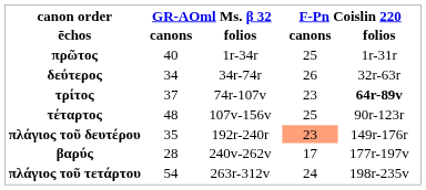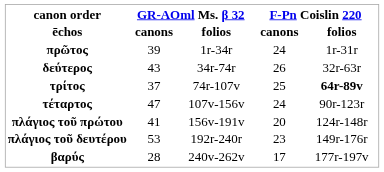 <table style="margin-left: auto; margin-right: auto; border-spacing: 2px; border: 1px solid darkgray;">
 <tr>
 <th>canon order</th>
 <th colspan="2" style="width: 150px;"><a href='#'>GR-AOml</a> Ms. <a href='#'>β 32</a></th>
 <th colspan="2" style="width: 150px;"><a href='#'>F-Pn</a> Coislin <a href='#'>220</a></th>
 </tr>
 <tr>
 <th scope="col">ēchos</th>
 <th scope="col">canons</th>
 <th scope="col">folios</th>
 <th scope="col">canons</th>
 <th scope="col">folios</th>
 </tr>
 <tr style="text-align: center;">
 <th>πρῶτος</th>
-<td>40</td>
+<td>39</td>
 <td>1r-34r</td>
-<td>25</td>
+<td>24</td>
 <td>1r-31r</td>
 </tr>
 <tr style="text-align: center;">
 <th>δεύτερος</th>
-<td>34</td>
+<td>43</td>
 <td>34r-74r</td>
 <td>26</td>
 <td>32r-63r</td>
 </tr>
 <tr style="text-align: center;">
 <th>τρίτος</th>
 <td>37</td>
 <td>74r-107v</td>
-<td>23</td>
+<td>25</td>
 <td><strong>64r-89v</strong></td>
 </tr>
 <tr style="text-align: center;">
 <th>τέταρτος</th>
-<td>48</td>
+<td>47</td>
 <td>107v-156v</td>
-<td>25</td>
+<td>24</td>
 <td>90r-123r</td>
 </tr>
 <tr style="text-align: center;">
+<th>πλάγιος τοῦ πρώτου</th>
+<td>41</td>
+<td>156v-191v</td>
+<td>20</td>
+<td>124r-148r</td>
+</tr>
+<tr style="text-align: center;">
 <th>πλάγιος τοῦ δευτέρου</th>
-<td>35</td>
+<td>53</td>
 <td>192r-240r</td>
-<td style="background: lightsalmon;">23</td>
+<td>23</td>
 <td>149r-176r</td>
 </tr>
 <tr style="text-align: center;">
 <th>βαρύς</th>
 <td>28</td>
 <td>240v-262v</td>
 <td>17</td>
 <td>177r-197v</td>
 </tr>
-<tr style="text-align: center;">
-<th>πλάγιος τοῦ τετάρτου</th>
-<td>54</td>
-<td>263r-312v</td>
-<td>24</td>
-<td>198r-235v</td>
-</tr>
 </table>
